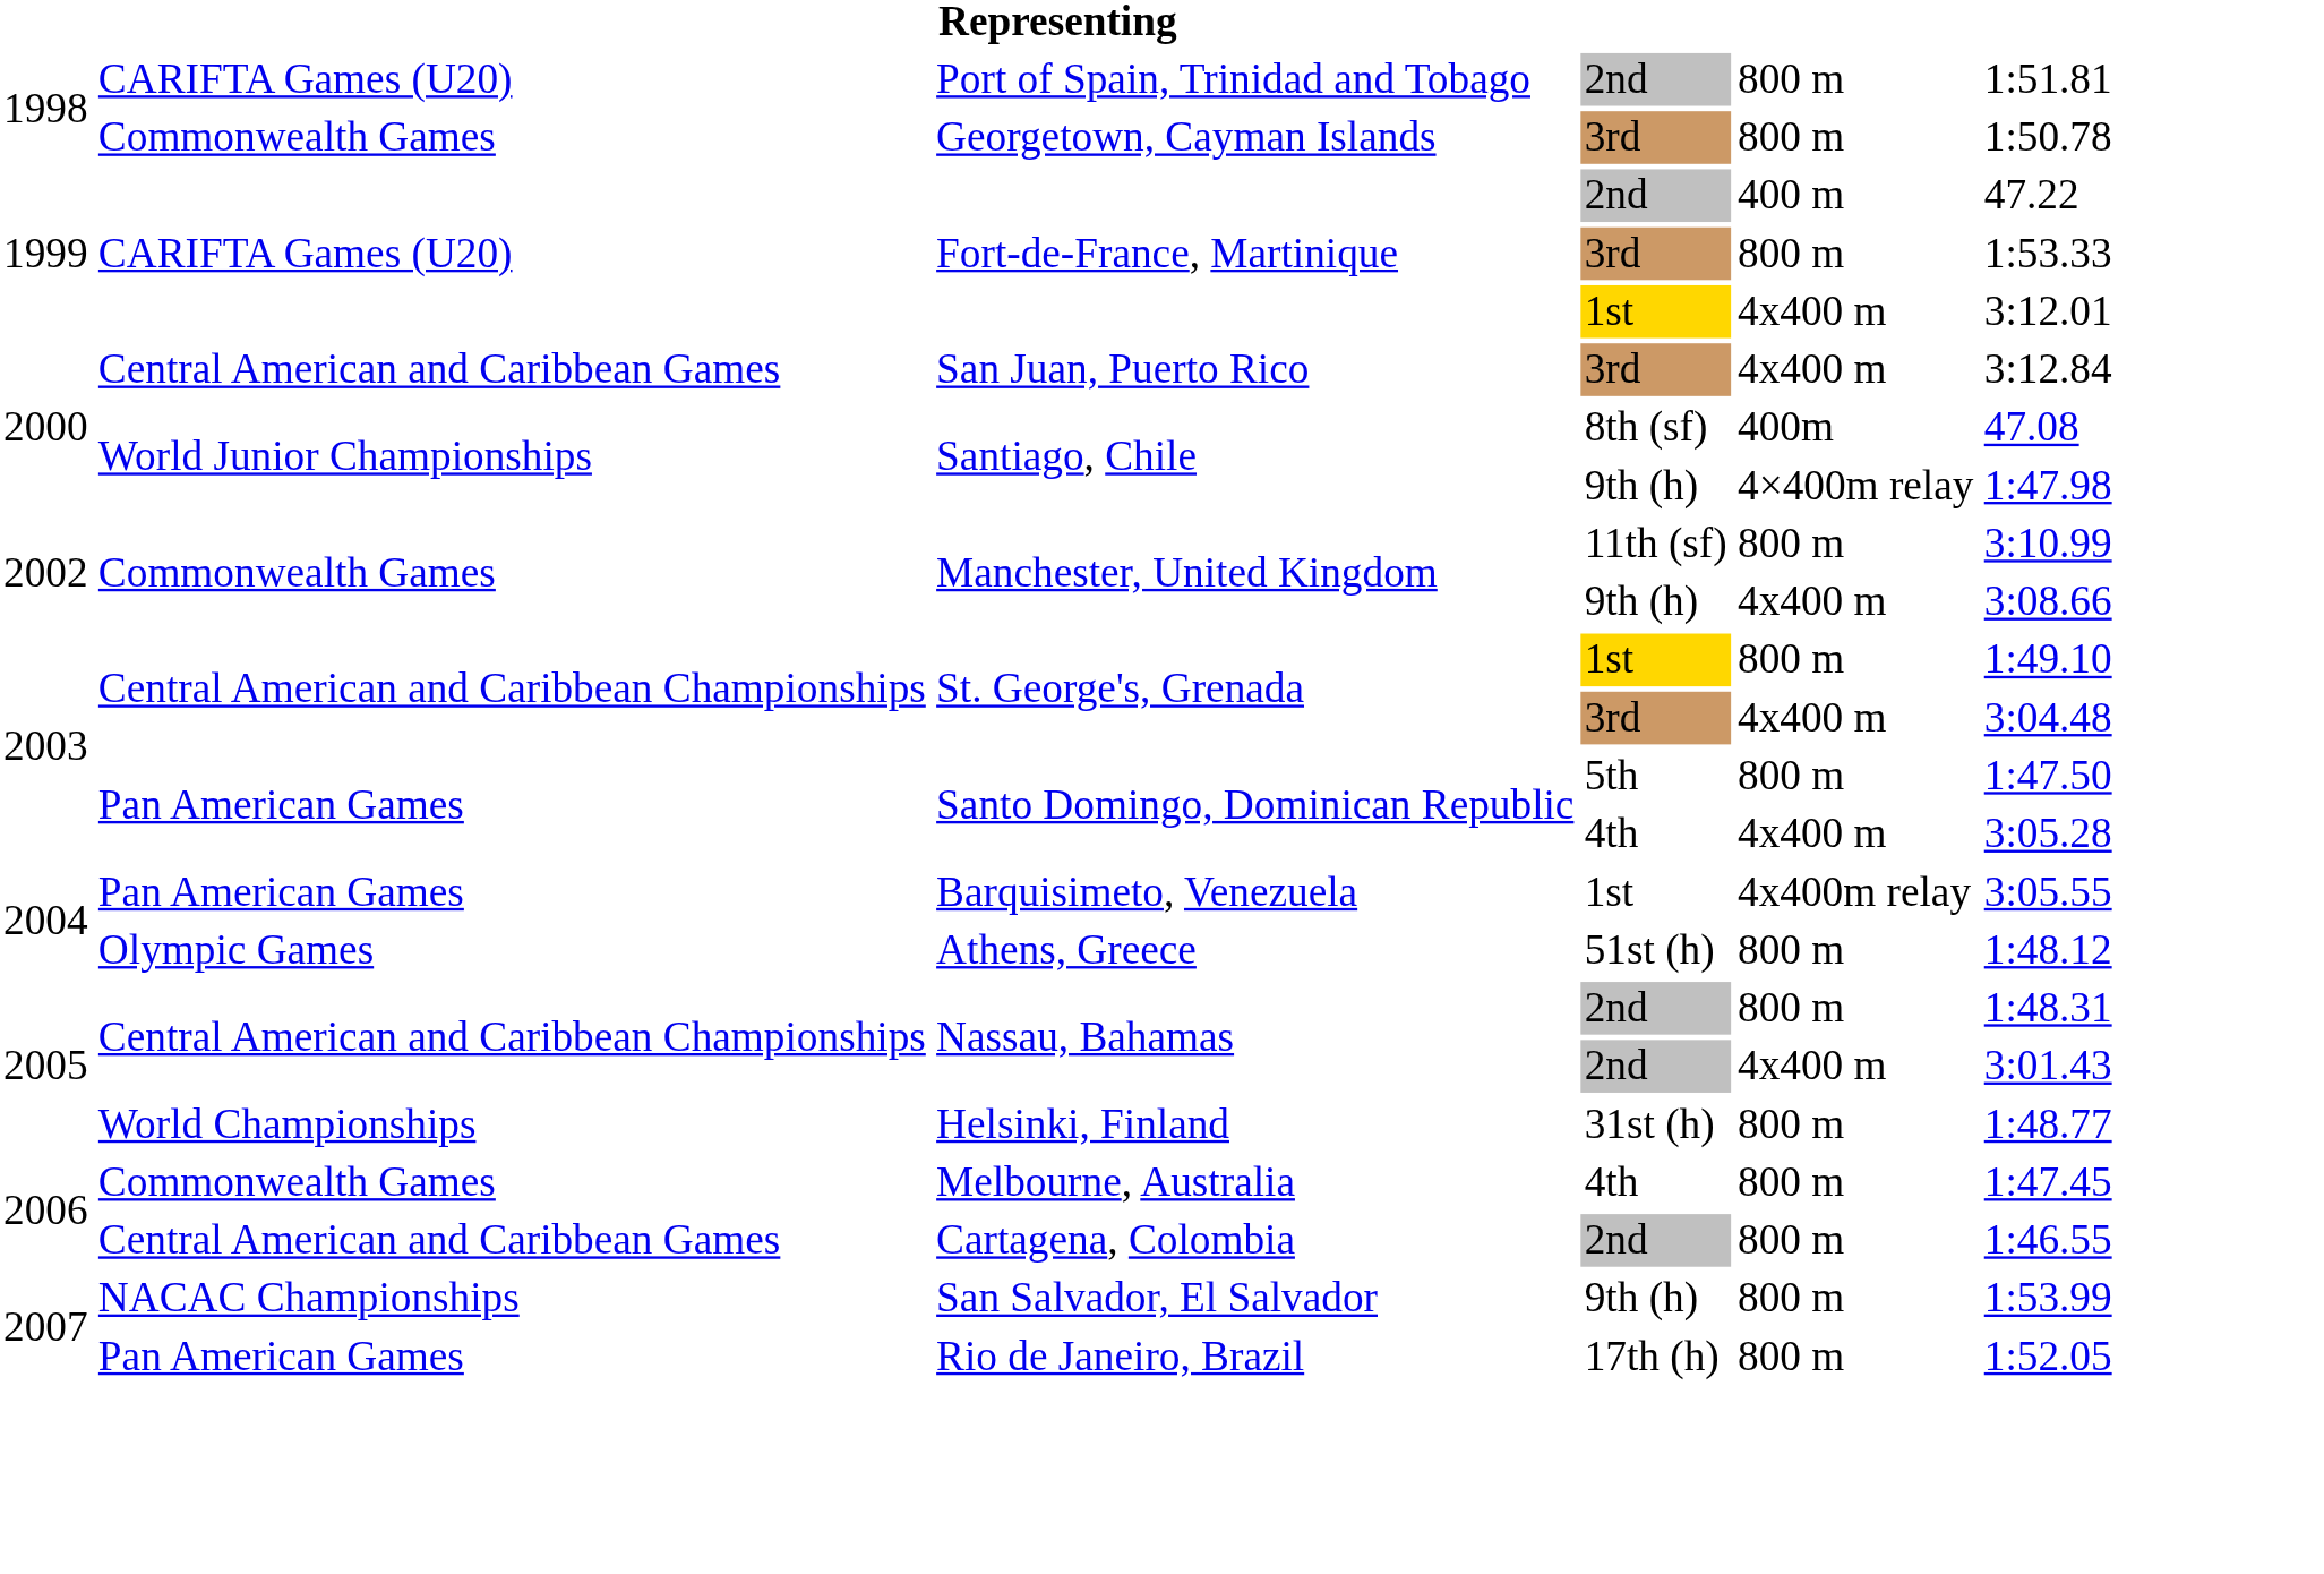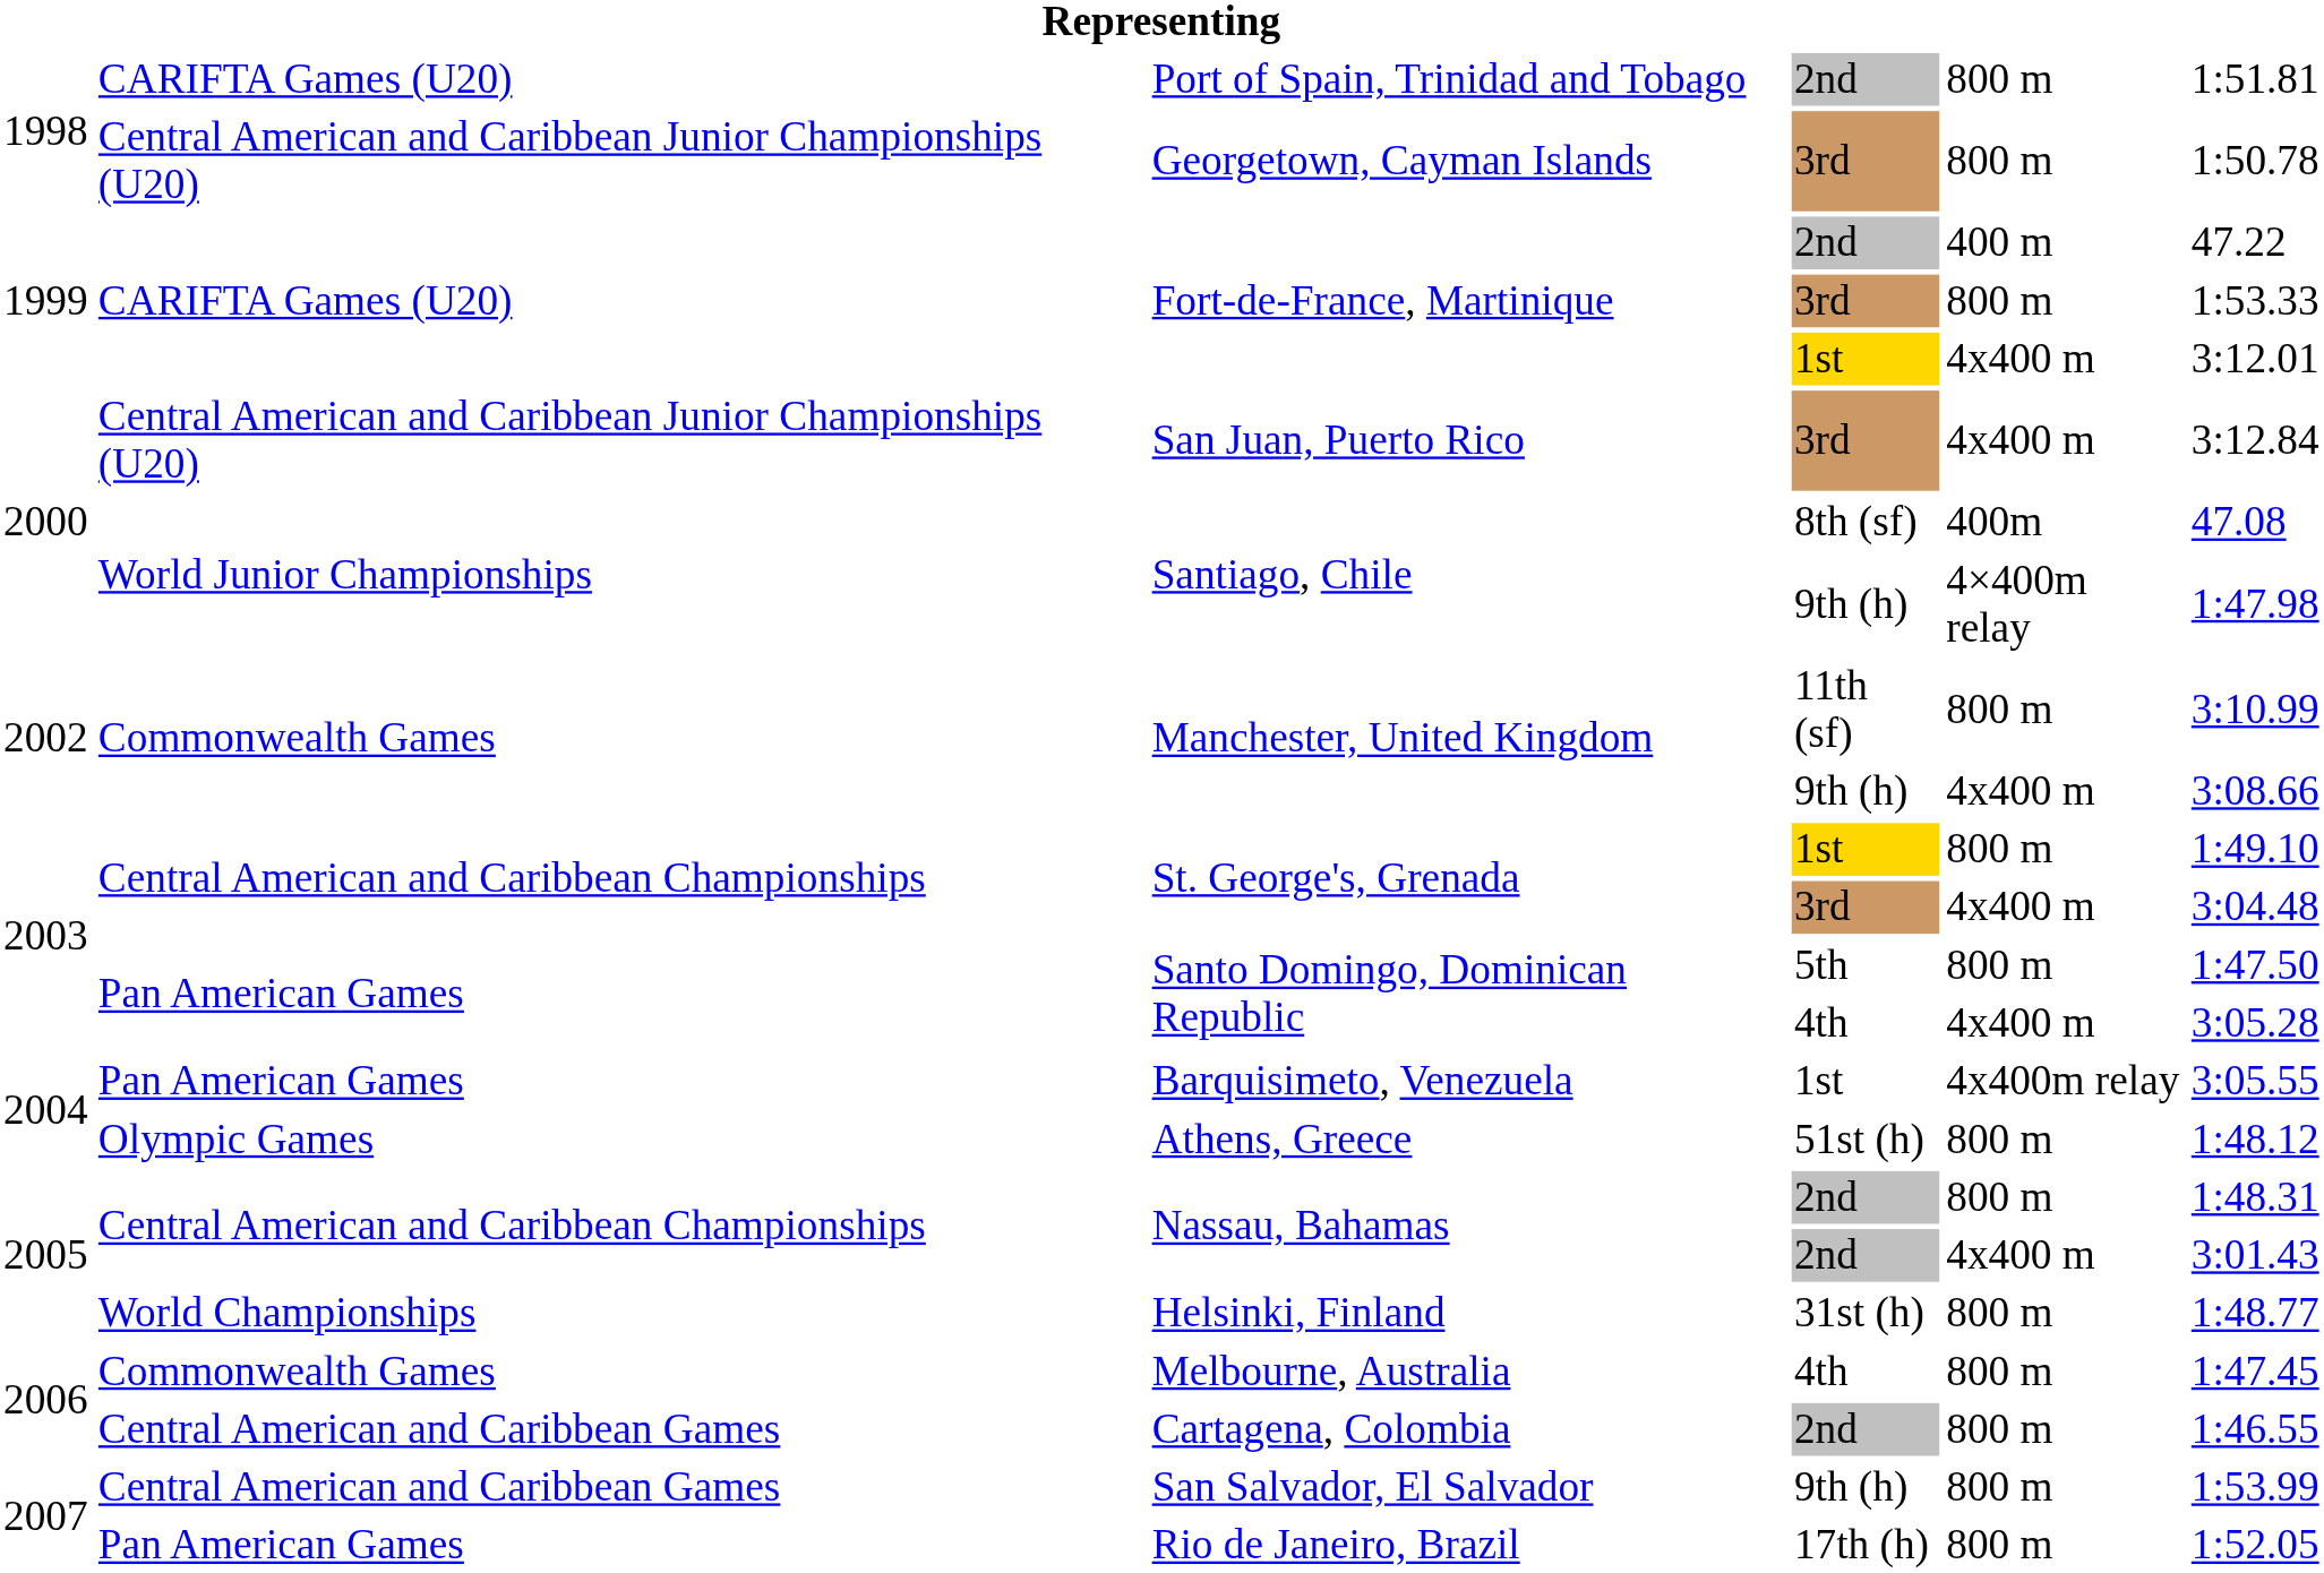 <table>
 <tr>
 <th colspan="6">Representing </th>
 </tr>
 <tr>
 <td rowspan=2>1998</td>
 <td><a href='#'>CARIFTA Games (U20)</a></td>
 <td><a href='#'>Port of Spain, Trinidad and Tobago</a></td>
 <td bgcolor="silver">2nd</td>
 <td>800 m</td>
 <td>1:51.81</td>
 </tr>
 <tr>
-<td><a href='#'>Commonwealth Games</a></td>
+<td><a href='#'>Central American and Caribbean Junior Championships (U20)</a></td>
 <td><a href='#'>Georgetown, Cayman Islands</a></td>
 <td bgcolor="cc9966">3rd</td>
 <td>800 m</td>
 <td>1:50.78</td>
 </tr>
 <tr>
 <td rowspan=3>1999</td>
 <td rowspan=3><a href='#'>CARIFTA Games (U20)</a></td>
 <td rowspan=3><a href='#'>Fort-de-France</a>, <a href='#'>Martinique</a></td>
 <td bgcolor="silver">2nd</td>
 <td>400 m</td>
 <td>47.22</td>
 </tr>
 <tr>
 <td bgcolor="cc9966">3rd</td>
 <td>800 m</td>
 <td>1:53.33</td>
 </tr>
 <tr>
 <td bgcolor="gold">1st</td>
 <td>4x400 m</td>
 <td>3:12.01</td>
 </tr>
 <tr>
 <td rowspan=3>2000</td>
-<td><a href='#'>Central American and Caribbean Games</a></td>
+<td><a href='#'>Central American and Caribbean Junior Championships (U20)</a></td>
 <td><a href='#'>San Juan, Puerto Rico</a></td>
 <td bgcolor="cc9966">3rd</td>
 <td>4x400 m</td>
 <td>3:12.84</td>
 </tr>
 <tr>
 <td rowspan=2><a href='#'>World Junior Championships</a></td>
 <td rowspan=2><a href='#'>Santiago</a>, <a href='#'>Chile</a></td>
 <td>8th (sf)</td>
 <td>400m</td>
 <td><a href='#'>47.08</a></td>
 </tr>
 <tr>
 <td>9th (h)</td>
 <td>4×400m relay</td>
 <td><a href='#'>1:47.98</a></td>
 </tr>
 <tr>
 <td rowspan=2>2002</td>
 <td rowspan=2><a href='#'>Commonwealth Games</a></td>
 <td rowspan=2><a href='#'>Manchester, United Kingdom</a></td>
 <td>11th (sf)</td>
 <td>800 m</td>
 <td><a href='#'>3:10.99</a></td>
 </tr>
 <tr>
 <td>9th (h)</td>
 <td>4x400 m</td>
 <td><a href='#'>3:08.66</a></td>
 </tr>
 <tr>
 <td rowspan=4>2003</td>
 <td rowspan=2><a href='#'>Central American and Caribbean Championships</a></td>
 <td rowspan=2><a href='#'>St. George's, Grenada</a></td>
 <td bgcolor="gold">1st</td>
 <td>800 m</td>
 <td><a href='#'>1:49.10</a></td>
 </tr>
 <tr>
 <td bgcolor="cc9966">3rd</td>
 <td>4x400 m</td>
 <td><a href='#'>3:04.48</a></td>
 </tr>
 <tr>
 <td rowspan=2><a href='#'>Pan American Games</a></td>
 <td rowspan=2><a href='#'>Santo Domingo, Dominican Republic</a></td>
 <td>5th</td>
 <td>800 m</td>
 <td><a href='#'>1:47.50</a></td>
 </tr>
 <tr>
 <td>4th</td>
 <td>4x400 m</td>
 <td><a href='#'>3:05.28</a></td>
 </tr>
 <tr>
 <td rowspan=2>2004</td>
 <td><a href='#'>Pan American Games</a></td>
 <td><a href='#'>Barquisimeto</a>, <a href='#'>Venezuela</a></td>
 <td>1st </td>
 <td>4x400m relay</td>
 <td><a href='#'>3:05.55</a></td>
 </tr>
 <tr>
 <td><a href='#'>Olympic Games</a></td>
 <td><a href='#'>Athens, Greece</a></td>
 <td>51st (h)</td>
 <td>800 m</td>
 <td><a href='#'>1:48.12</a></td>
 </tr>
 <tr>
 <td rowspan=3>2005</td>
 <td rowspan=2><a href='#'>Central American and Caribbean Championships</a></td>
 <td rowspan=2><a href='#'>Nassau, Bahamas</a></td>
 <td bgcolor="silver">2nd</td>
 <td>800 m</td>
 <td><a href='#'>1:48.31</a></td>
 </tr>
 <tr>
 <td bgcolor="silver">2nd</td>
 <td>4x400 m</td>
 <td><a href='#'>3:01.43</a></td>
 </tr>
 <tr>
 <td><a href='#'>World Championships</a></td>
 <td><a href='#'>Helsinki, Finland</a></td>
 <td>31st (h)</td>
 <td>800 m</td>
 <td><a href='#'>1:48.77</a></td>
 </tr>
 <tr>
 <td rowspan=2>2006</td>
 <td><a href='#'>Commonwealth Games</a></td>
 <td><a href='#'>Melbourne</a>, <a href='#'>Australia</a></td>
 <td>4th</td>
 <td>800 m</td>
 <td><a href='#'>1:47.45</a></td>
 </tr>
 <tr>
 <td><a href='#'>Central American and Caribbean Games</a></td>
 <td><a href='#'>Cartagena</a>, <a href='#'>Colombia</a></td>
 <td bgcolor="silver">2nd</td>
 <td>800 m</td>
 <td><a href='#'>1:46.55</a></td>
 </tr>
 <tr>
 <td rowspan=2>2007</td>
-<td><a href='#'>NACAC Championships</a></td>
+<td><a href='#'>Central American and Caribbean Games</a></td>
 <td><a href='#'>San Salvador, El Salvador</a></td>
 <td>9th (h)</td>
 <td>800 m</td>
 <td><a href='#'>1:53.99</a></td>
 </tr>
 <tr>
 <td><a href='#'>Pan American Games</a></td>
 <td><a href='#'>Rio de Janeiro, Brazil</a></td>
 <td>17th (h)</td>
 <td>800 m</td>
 <td><a href='#'>1:52.05</a></td>
 </tr>
 </table>
